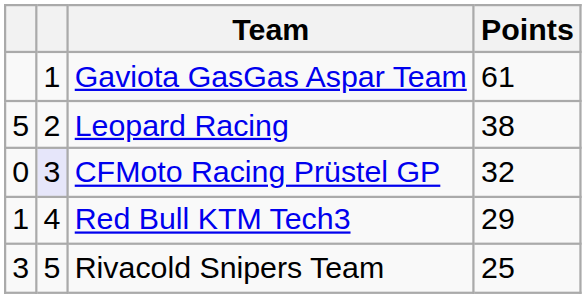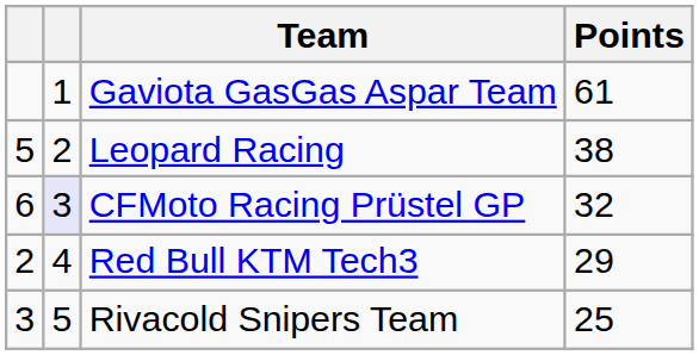 <table class="wikitable" style="font-size: 85%;">
 <tr>
 <th></th>
 <th></th>
 <th>Team</th>
 <th>Points</th>
 </tr>
 <tr>
 <td></td>
 <td align=center>1</td>
 <td> <a href='#'>Gaviota GasGas Aspar Team</a></td>
 <td align=left>61</td>
 </tr>
 <tr>
 <td> 5</td>
 <td align=center>2</td>
 <td> <a href='#'>Leopard Racing</a></td>
 <td align=left>38</td>
 </tr>
 <tr>
-<td> 0</td>
+<td> 6</td>
 <td align=center style="background: lavender;">3</td>
 <td> <a href='#'>CFMoto Racing Prüstel GP</a></td>
 <td align=left>32</td>
 </tr>
 <tr>
-<td> 1</td>
+<td> 2</td>
 <td align=center>4</td>
 <td> <a href='#'>Red Bull KTM Tech3</a></td>
 <td align=left>29</td>
 </tr>
 <tr>
 <td> 3</td>
 <td align=center>5</td>
 <td> Rivacold Snipers Team</td>
 <td align=left>25</td>
 </tr>
 </table>
